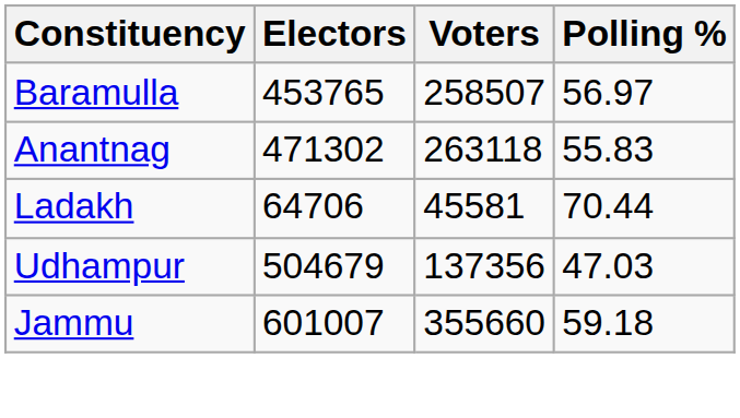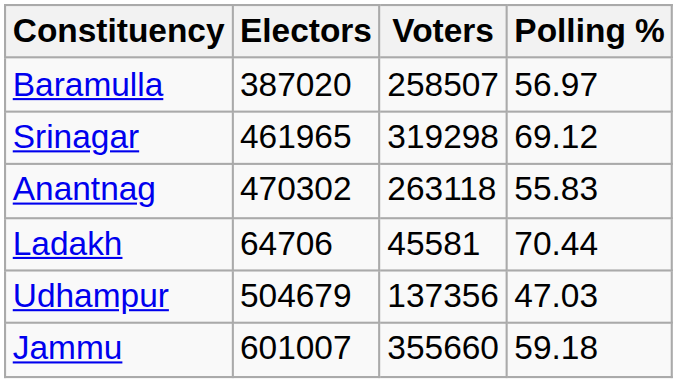 <table class="wikitable">
 <tr>
 <th>Constituency</th>
 <th>Electors</th>
 <th>Voters</th>
 <th>Polling %</th>
 </tr>
 <tr>
 <td><a href='#'>Baramulla</a></td>
-<td>453765</td>
+<td>387020</td>
 <td>258507</td>
 <td>56.97</td>
 </tr>
 <tr>
+<td><a href='#'>Srinagar</a></td>
+<td>461965</td>
+<td>319298</td>
+<td>69.12</td>
+</tr>
+<tr>
 <td><a href='#'>Anantnag</a></td>
-<td>471302</td>
+<td>470302</td>
 <td>263118</td>
 <td>55.83</td>
 </tr>
 <tr>
 <td><a href='#'>Ladakh</a></td>
 <td>64706</td>
 <td>45581</td>
 <td>70.44</td>
 </tr>
 <tr>
 <td><a href='#'>Udhampur</a></td>
 <td>504679</td>
 <td>137356</td>
 <td>47.03</td>
 </tr>
 <tr>
 <td><a href='#'>Jammu</a></td>
 <td>601007</td>
 <td>355660</td>
 <td>59.18</td>
 </tr>
 </table>
